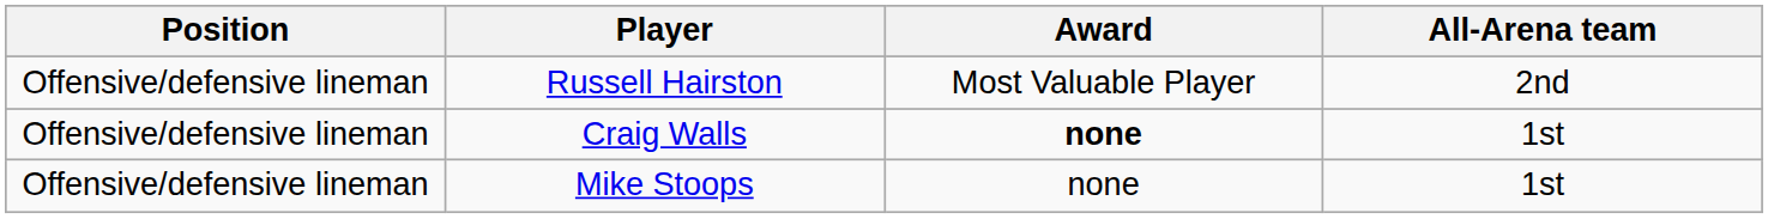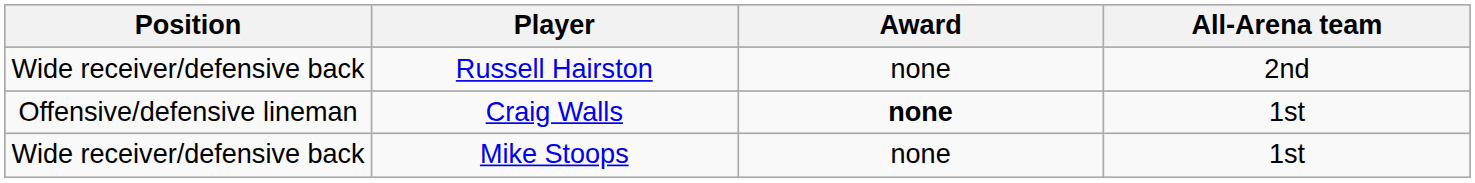 <table class="wikitable sortable">
 <tr>
 <th bgcolor="#DDDDFF" width="20%">Position</th>
 <th bgcolor="#DDDDFF" width="20%">Player</th>
 <th bgcolor="#DDDDFF" width="20%">Award</th>
 <th bgcolor="#DDDDFF" width="20%">All-Arena team</th>
 </tr>
 <tr align="center">
-<td>Offensive/defensive lineman</td>
+<td>Wide receiver/defensive back</td>
 <td><a href='#'>Russell Hairston</a></td>
-<td>Most Valuable Player</td>
+<td>none</td>
 <td>2nd</td>
 </tr>
 <tr align="center">
 <td>Offensive/defensive lineman</td>
 <td><a href='#'>Craig Walls</a></td>
 <td><strong>none</strong></td>
 <td>1st</td>
 </tr>
 <tr align="center">
-<td>Offensive/defensive lineman</td>
+<td>Wide receiver/defensive back</td>
 <td><a href='#'>Mike Stoops</a></td>
 <td>none</td>
 <td>1st</td>
 </tr>
 </table>
